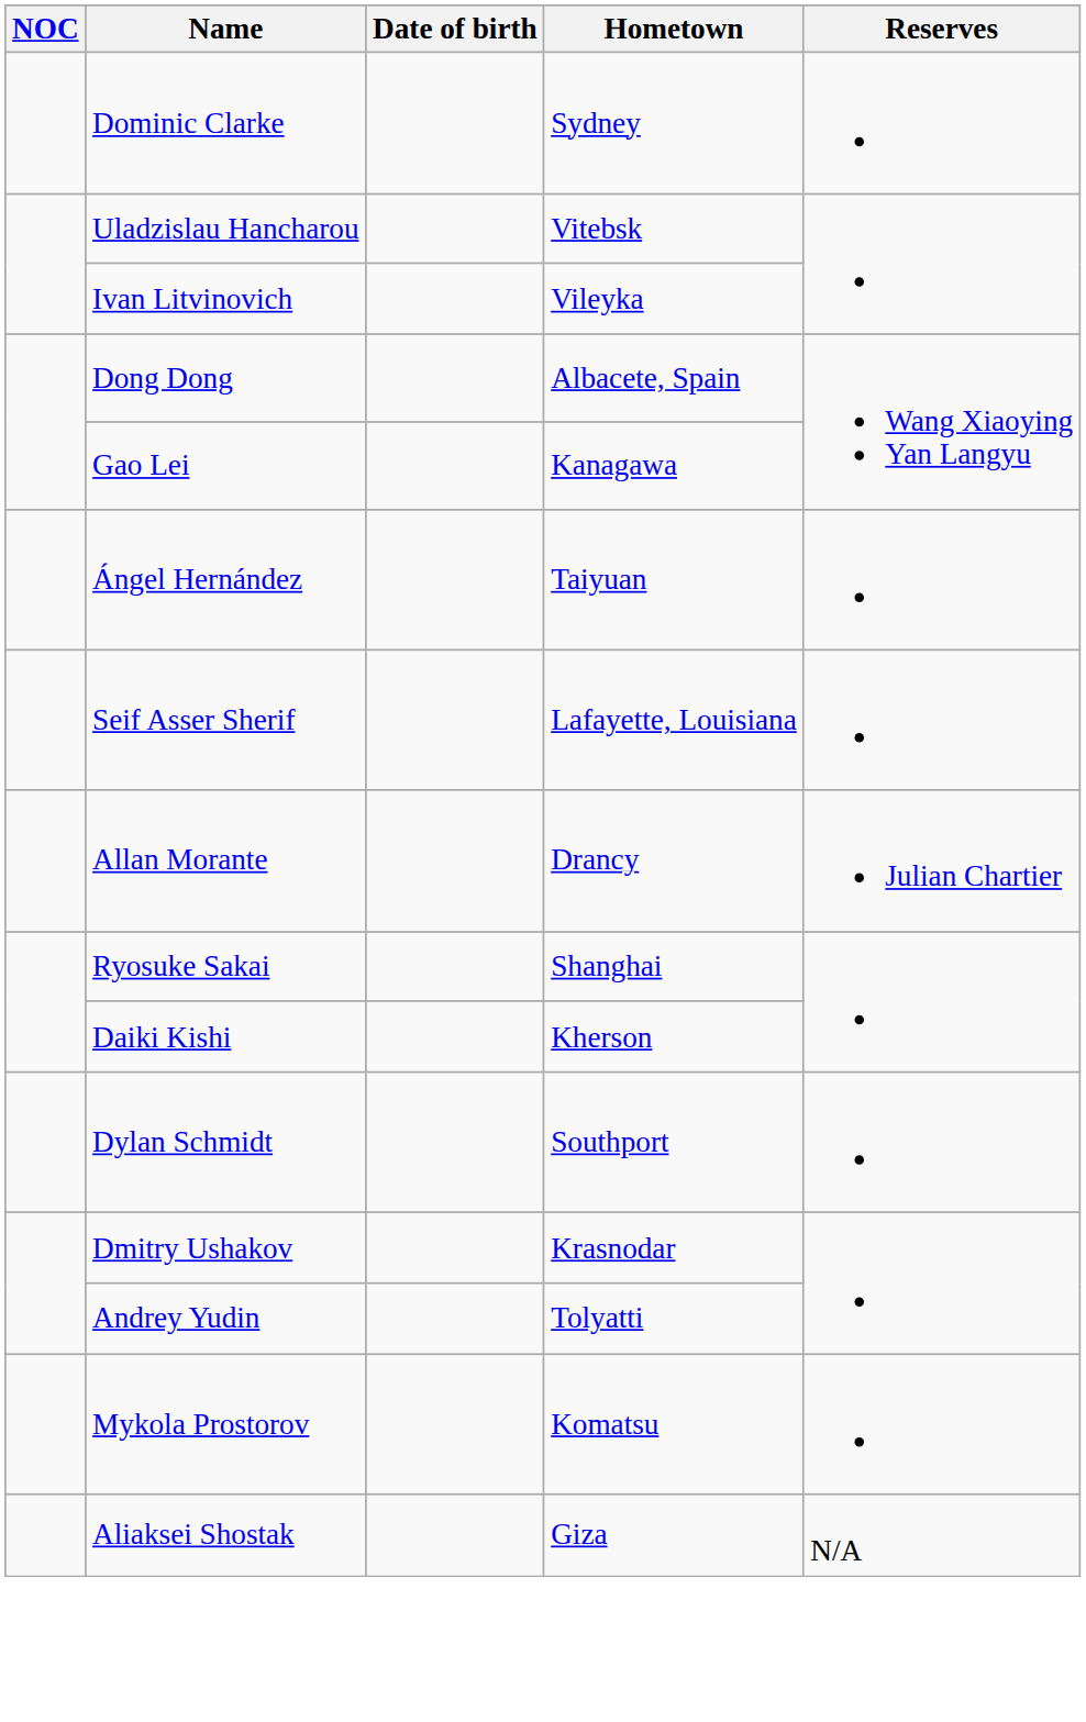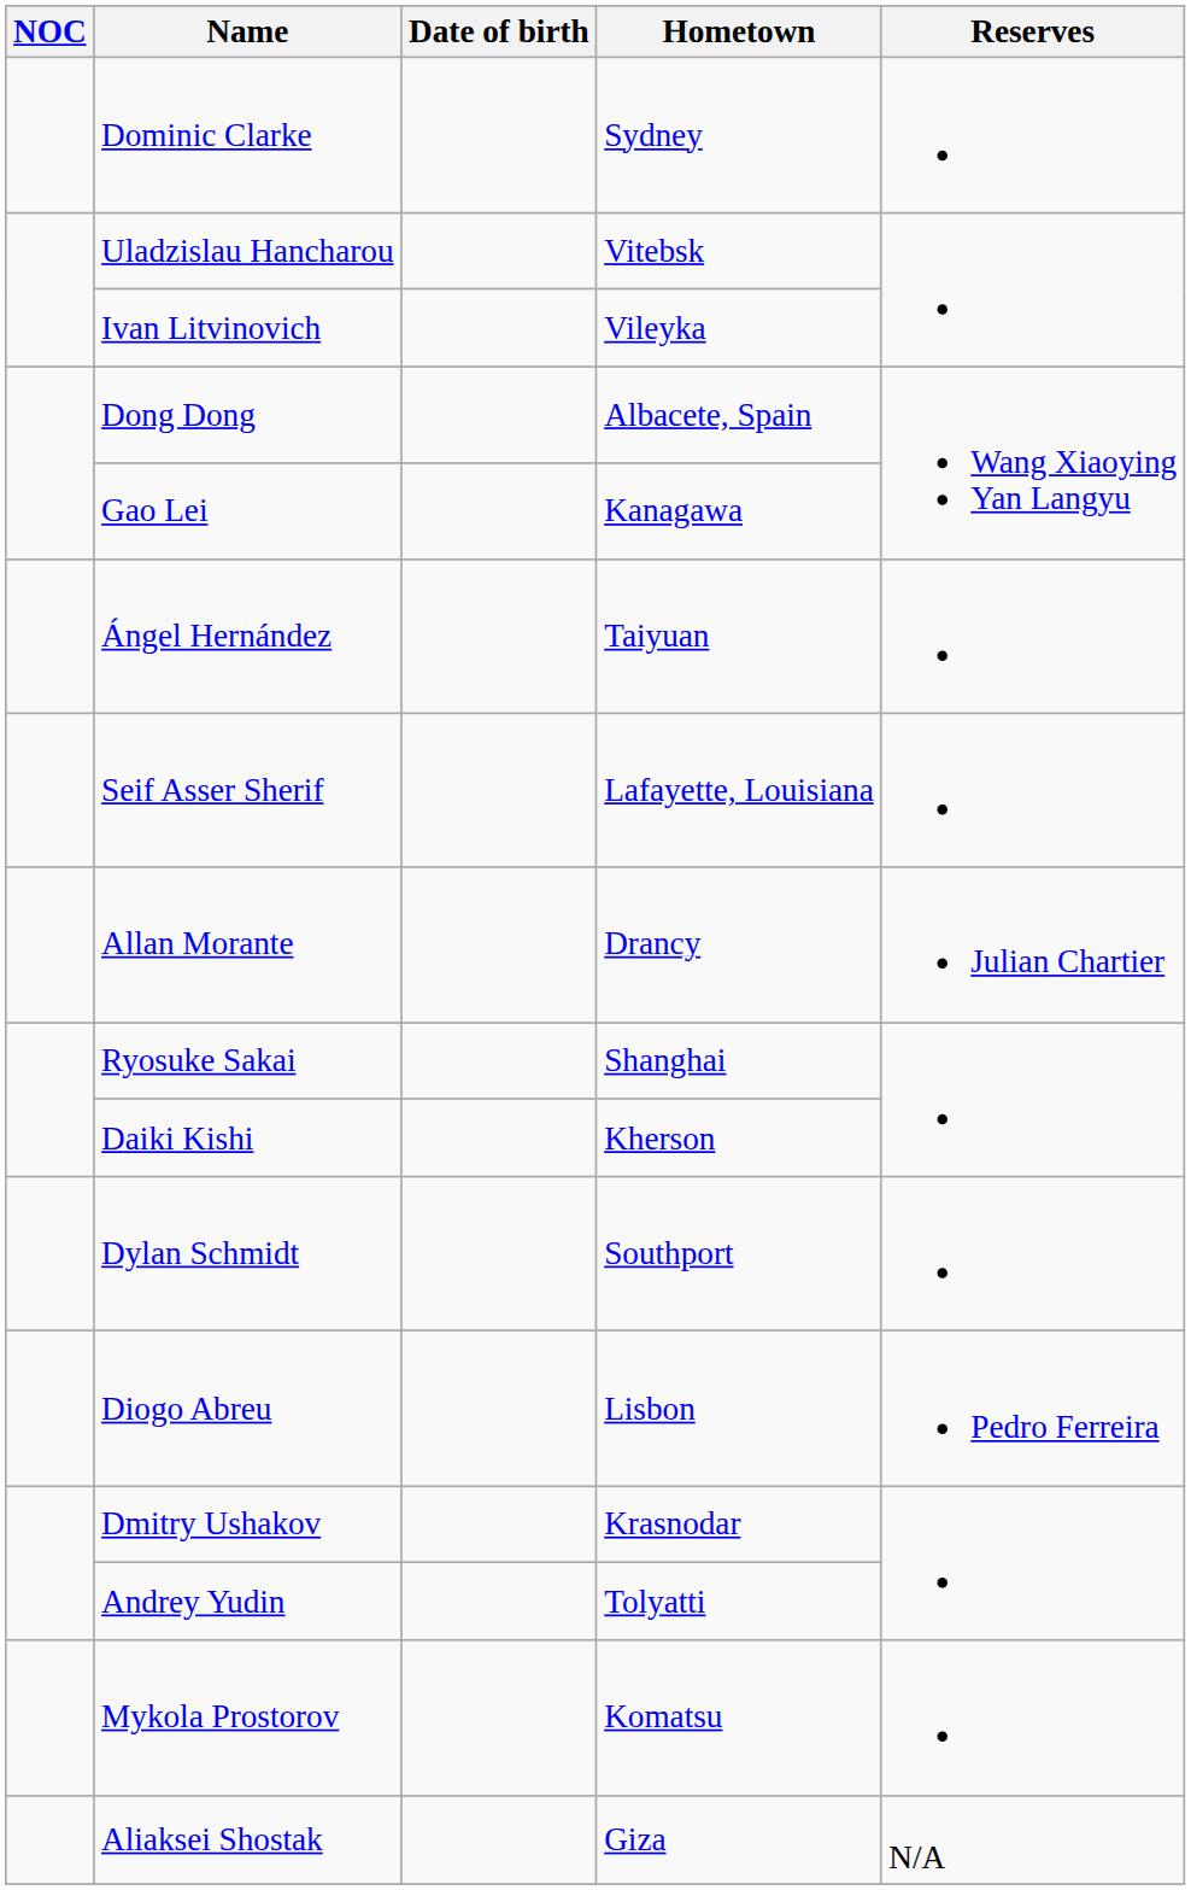 <table class="wikitable sortable">
 <tr>
 <th><a href='#'>NOC</a></th>
 <th>Name</th>
 <th>Date of birth</th>
 <th>Hometown</th>
 <th>Reserves</th>
 </tr>
 <tr>
 <td></td>
 <td><a href='#'>Dominic Clarke</a></td>
 <td></td>
 <td><a href='#'>Sydney</a></td>
 <td><br><ul><li></li></ul></td>
 </tr>
 <tr>
 <td rowspan="2"></td>
 <td><a href='#'>Uladzislau Hancharou</a></td>
 <td></td>
 <td><a href='#'>Vitebsk</a></td>
 <td rowspan="2"><br><ul><li></li></ul></td>
 </tr>
 <tr>
 <td><a href='#'>Ivan Litvinovich</a></td>
 <td></td>
 <td><a href='#'>Vileyka</a></td>
 </tr>
 <tr>
 <td rowspan="2"></td>
 <td><a href='#'>Dong Dong</a></td>
 <td></td>
 <td><a href='#'>Albacete, Spain</a></td>
 <td rowspan="2"><br><ul><li><a href='#'>Wang Xiaoying</a></li><li><a href='#'>Yan Langyu</a></li></ul></td>
 </tr>
 <tr>
 <td><a href='#'>Gao Lei</a></td>
 <td></td>
 <td><a href='#'>Kanagawa</a></td>
 </tr>
 <tr>
 <td></td>
 <td><a href='#'>Ángel Hernández</a></td>
 <td></td>
 <td><a href='#'>Taiyuan</a></td>
 <td><br><ul><li></li></ul></td>
 </tr>
 <tr>
 <td></td>
 <td><a href='#'>Seif Asser Sherif</a></td>
 <td></td>
 <td><a href='#'>Lafayette, Louisiana</a></td>
 <td><br><ul><li></li></ul></td>
 </tr>
 <tr>
 <td></td>
 <td><a href='#'>Allan Morante</a></td>
 <td></td>
 <td><a href='#'>Drancy</a></td>
 <td><br><ul><li><a href='#'>Julian Chartier</a></li></ul></td>
 </tr>
 <tr>
 <td rowspan="2"></td>
 <td><a href='#'>Ryosuke Sakai</a></td>
 <td></td>
 <td><a href='#'>Shanghai</a></td>
 <td rowspan="2"><br><ul><li></li></ul></td>
 </tr>
 <tr>
 <td><a href='#'>Daiki Kishi</a></td>
 <td></td>
 <td><a href='#'>Kherson</a></td>
 </tr>
 <tr>
 <td></td>
 <td><a href='#'>Dylan Schmidt</a></td>
 <td></td>
 <td><a href='#'>Southport</a></td>
 <td><br><ul><li></li></ul></td>
 </tr>
 <tr>
+<td></td>
+<td><a href='#'>Diogo Abreu</a></td>
+<td></td>
+<td><a href='#'>Lisbon</a></td>
+<td><br><ul><li><a href='#'>Pedro Ferreira</a></li></ul></td>
+</tr>
+<tr>
 <td rowspan="2"></td>
 <td><a href='#'>Dmitry Ushakov</a></td>
 <td></td>
 <td><a href='#'>Krasnodar</a></td>
 <td rowspan="2"><br><ul><li></li></ul></td>
 </tr>
 <tr>
 <td><a href='#'>Andrey Yudin</a></td>
 <td></td>
 <td><a href='#'>Tolyatti</a></td>
 </tr>
 <tr>
 <td></td>
 <td><a href='#'>Mykola Prostorov</a></td>
 <td></td>
 <td><a href='#'>Komatsu</a></td>
 <td><br><ul><li></li></ul></td>
 </tr>
 <tr>
 <td></td>
 <td><a href='#'>Aliaksei Shostak</a></td>
 <td></td>
 <td><a href='#'>Giza</a></td>
 <td><br>N/A</td>
 </tr>
 </table>
